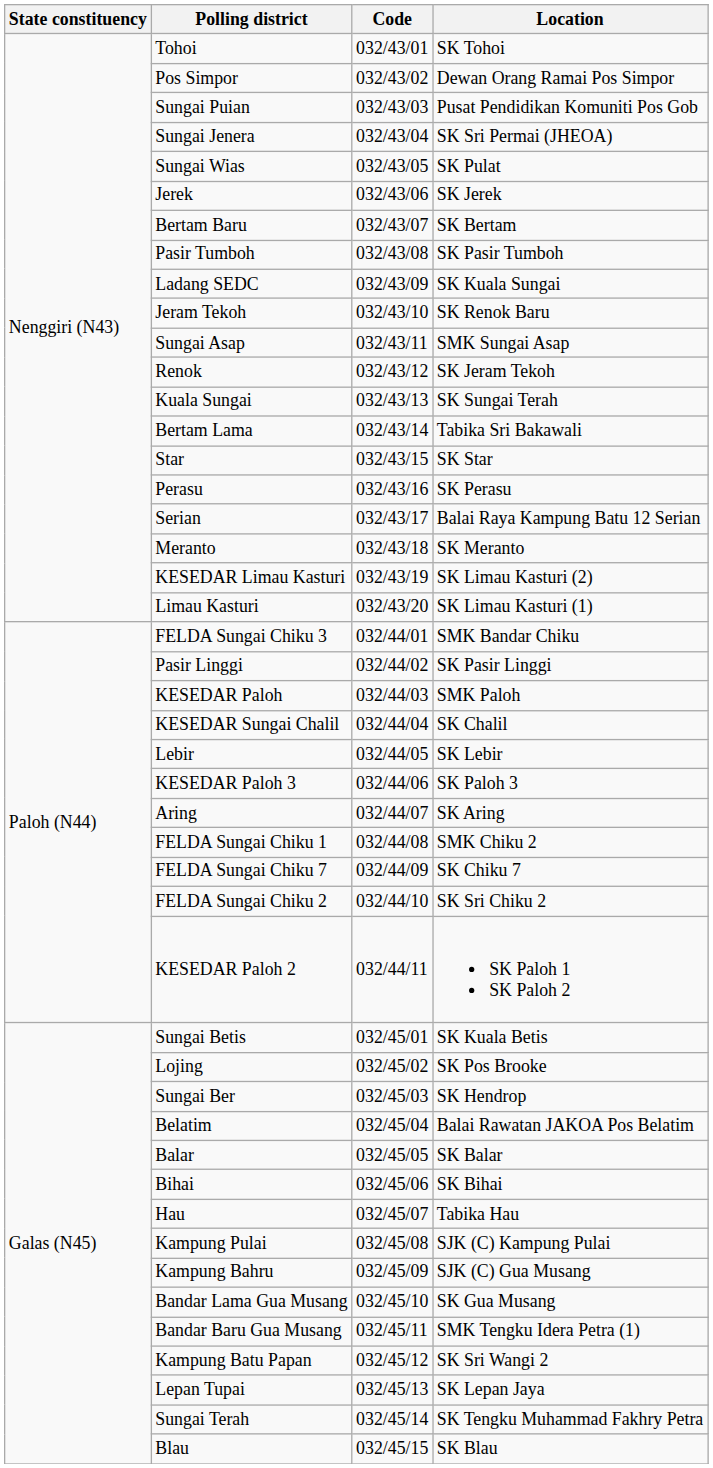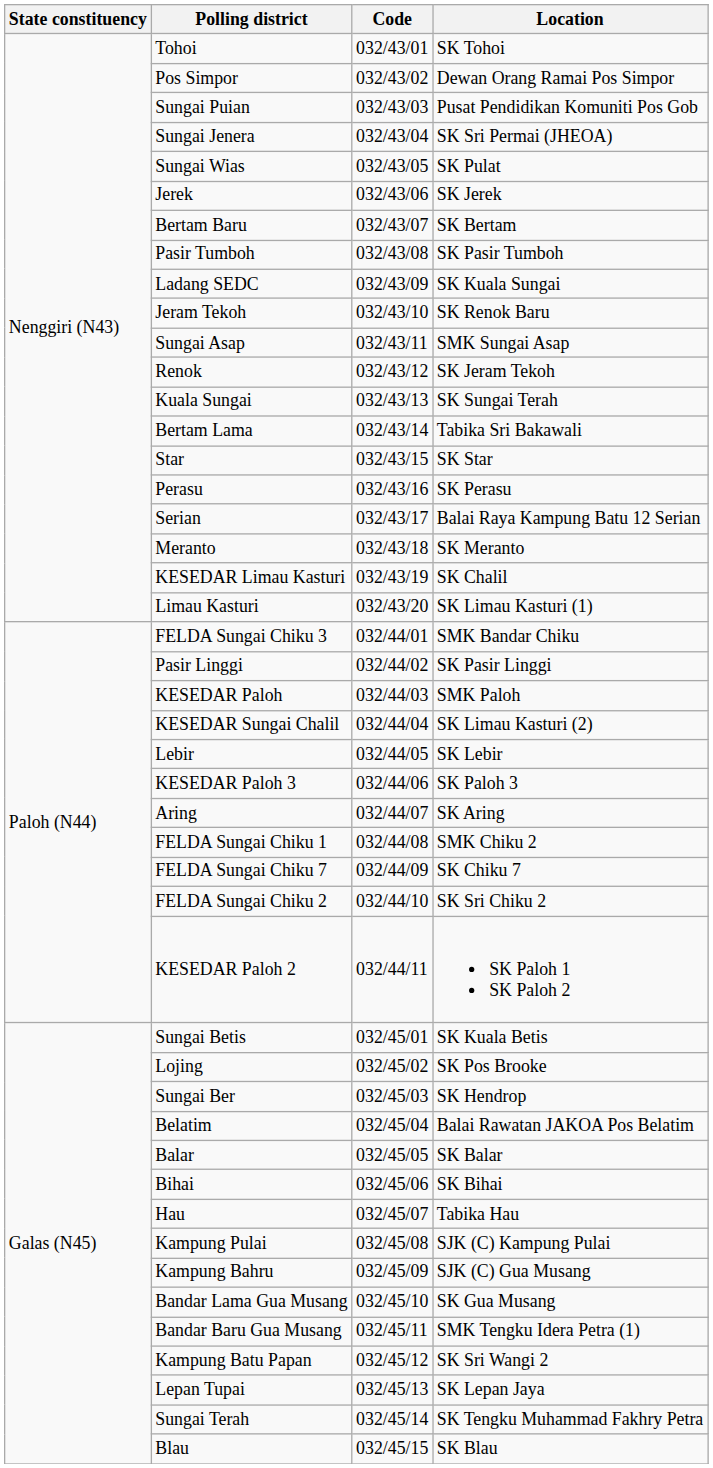 <table class="wikitable sortable mw-collapsible" style="white-space:nowrap;font-size:85%">
 <tr>
 <th>State constituency</th>
 <th>Polling district</th>
 <th>Code</th>
 <th>Location</th>
 </tr>
 <tr>
 <td rowspan="20">Nenggiri (N43)</td>
 <td>Tohoi</td>
 <td>032/43/01</td>
 <td>SK Tohoi</td>
 </tr>
 <tr>
 <td>Pos Simpor</td>
 <td>032/43/02</td>
 <td>Dewan Orang Ramai Pos Simpor</td>
 </tr>
 <tr>
 <td>Sungai Puian</td>
 <td>032/43/03</td>
 <td>Pusat Pendidikan Komuniti Pos Gob</td>
 </tr>
 <tr>
 <td>Sungai Jenera</td>
 <td>032/43/04</td>
 <td>SK Sri Permai (JHEOA)</td>
 </tr>
 <tr>
 <td>Sungai Wias</td>
 <td>032/43/05</td>
 <td>SK Pulat</td>
 </tr>
 <tr>
 <td>Jerek</td>
 <td>032/43/06</td>
 <td>SK Jerek</td>
 </tr>
 <tr>
 <td>Bertam Baru</td>
 <td>032/43/07</td>
 <td>SK Bertam</td>
 </tr>
 <tr>
 <td>Pasir Tumboh</td>
 <td>032/43/08</td>
 <td>SK Pasir Tumboh</td>
 </tr>
 <tr>
 <td>Ladang SEDC</td>
 <td>032/43/09</td>
 <td>SK Kuala Sungai</td>
 </tr>
 <tr>
 <td>Jeram Tekoh</td>
 <td>032/43/10</td>
 <td>SK Renok Baru</td>
 </tr>
 <tr>
 <td>Sungai Asap</td>
 <td>032/43/11</td>
 <td>SMK Sungai Asap</td>
 </tr>
 <tr>
 <td>Renok</td>
 <td>032/43/12</td>
 <td>SK Jeram Tekoh</td>
 </tr>
 <tr>
 <td>Kuala Sungai</td>
 <td>032/43/13</td>
 <td>SK Sungai Terah</td>
 </tr>
 <tr>
 <td>Bertam Lama</td>
 <td>032/43/14</td>
 <td>Tabika Sri Bakawali</td>
 </tr>
 <tr>
 <td>Star</td>
 <td>032/43/15</td>
 <td>SK Star</td>
 </tr>
 <tr>
 <td>Perasu</td>
 <td>032/43/16</td>
 <td>SK Perasu</td>
 </tr>
 <tr>
 <td>Serian</td>
 <td>032/43/17</td>
 <td>Balai Raya Kampung Batu 12 Serian</td>
 </tr>
 <tr>
 <td>Meranto</td>
 <td>032/43/18</td>
 <td>SK Meranto</td>
 </tr>
 <tr>
 <td>KESEDAR Limau Kasturi</td>
 <td>032/43/19</td>
-<td>SK Limau Kasturi (2)</td>
+<td>SK Chalil</td>
 </tr>
 <tr>
 <td>Limau Kasturi</td>
 <td>032/43/20</td>
 <td>SK Limau Kasturi (1)</td>
 </tr>
 <tr>
 <td rowspan="11">Paloh (N44)</td>
 <td>FELDA Sungai Chiku 3</td>
 <td>032/44/01</td>
 <td>SMK Bandar Chiku</td>
 </tr>
 <tr>
 <td>Pasir Linggi</td>
 <td>032/44/02</td>
 <td>SK Pasir Linggi</td>
 </tr>
 <tr>
 <td>KESEDAR Paloh</td>
 <td>032/44/03</td>
 <td>SMK Paloh</td>
 </tr>
 <tr>
 <td>KESEDAR Sungai Chalil</td>
 <td>032/44/04</td>
-<td>SK Chalil</td>
+<td>SK Limau Kasturi (2)</td>
 </tr>
 <tr>
 <td>Lebir</td>
 <td>032/44/05</td>
 <td>SK Lebir</td>
 </tr>
 <tr>
 <td>KESEDAR Paloh 3</td>
 <td>032/44/06</td>
 <td>SK Paloh 3</td>
 </tr>
 <tr>
 <td>Aring</td>
 <td>032/44/07</td>
 <td>SK Aring</td>
 </tr>
 <tr>
 <td>FELDA Sungai Chiku 1</td>
 <td>032/44/08</td>
 <td>SMK Chiku 2</td>
 </tr>
 <tr>
 <td>FELDA Sungai Chiku 7</td>
 <td>032/44/09</td>
 <td>SK Chiku 7</td>
 </tr>
 <tr>
 <td>FELDA Sungai Chiku 2</td>
 <td>032/44/10</td>
 <td>SK Sri Chiku 2</td>
 </tr>
 <tr>
 <td>KESEDAR Paloh 2</td>
 <td>032/44/11</td>
 <td><br><ul><li>SK Paloh 1</li><li>SK Paloh 2</li></ul></td>
 </tr>
 <tr>
 <td rowspan="15">Galas (N45)</td>
 <td>Sungai Betis</td>
 <td>032/45/01</td>
 <td>SK Kuala Betis</td>
 </tr>
 <tr>
 <td>Lojing</td>
 <td>032/45/02</td>
 <td>SK Pos Brooke</td>
 </tr>
 <tr>
 <td>Sungai Ber</td>
 <td>032/45/03</td>
 <td>SK Hendrop</td>
 </tr>
 <tr>
 <td>Belatim</td>
 <td>032/45/04</td>
 <td>Balai Rawatan JAKOA Pos Belatim</td>
 </tr>
 <tr>
 <td>Balar</td>
 <td>032/45/05</td>
 <td>SK Balar</td>
 </tr>
 <tr>
 <td>Bihai</td>
 <td>032/45/06</td>
 <td>SK Bihai</td>
 </tr>
 <tr>
 <td>Hau</td>
 <td>032/45/07</td>
 <td>Tabika Hau</td>
 </tr>
 <tr>
 <td>Kampung Pulai</td>
 <td>032/45/08</td>
 <td>SJK (C) Kampung Pulai</td>
 </tr>
 <tr>
 <td>Kampung Bahru</td>
 <td>032/45/09</td>
 <td>SJK (C) Gua Musang</td>
 </tr>
 <tr>
 <td>Bandar Lama Gua Musang</td>
 <td>032/45/10</td>
 <td>SK Gua Musang</td>
 </tr>
 <tr>
 <td>Bandar Baru Gua Musang</td>
 <td>032/45/11</td>
 <td>SMK Tengku Idera Petra (1)</td>
 </tr>
 <tr>
 <td>Kampung Batu Papan</td>
 <td>032/45/12</td>
 <td>SK Sri Wangi 2</td>
 </tr>
 <tr>
 <td>Lepan Tupai</td>
 <td>032/45/13</td>
 <td>SK Lepan Jaya</td>
 </tr>
 <tr>
 <td>Sungai Terah</td>
 <td>032/45/14</td>
 <td>SK Tengku Muhammad Fakhry Petra</td>
 </tr>
 <tr>
 <td>Blau</td>
 <td>032/45/15</td>
 <td>SK Blau</td>
 </tr>
 </table>
